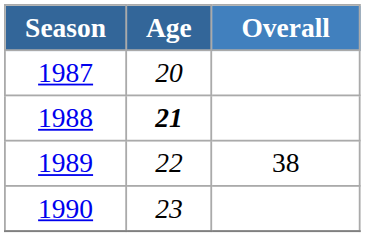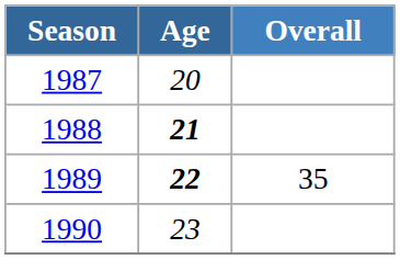 <table class="wikitable" style="font-size:95%; text-align:center; border:grey solid 1px; border-collapse:collapse; background:#ffffff;">
 <tr>
 <th style="background-color:#369; color:white; width:60px;"> Season </th>
 <th style="background-color:#369; color:white; width:40px;"> Age </th>
 <th style="background-color:#4180be; color:white; width:75px;">Overall</th>
 </tr>
 <tr>
 <td><a href='#'>1987</a></td>
 <td><em>20</em></td>
 <td></td>
 </tr>
 <tr>
 <td><a href='#'>1988</a></td>
 <td><strong><em>21</em></strong></td>
 <td></td>
 </tr>
 <tr>
 <td><a href='#'>1989</a></td>
-<td><em>22</em></td>
-<td>38</td>
+<td><strong><em>22</em></strong></td>
+<td>35</td>
 </tr>
 <tr>
 <td><a href='#'>1990</a></td>
 <td><em>23</em></td>
 <td></td>
 </tr>
 <tr>
 </tr>
 </table>
